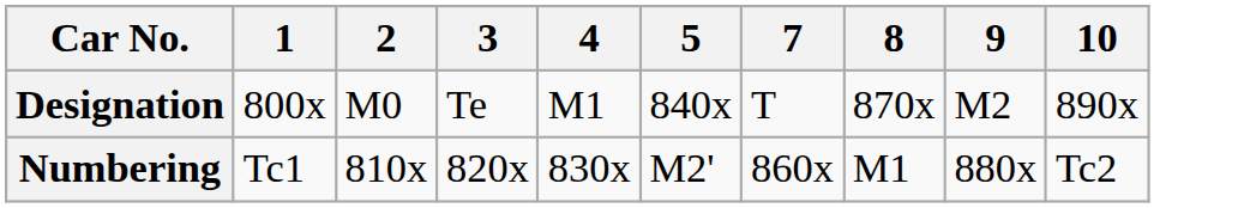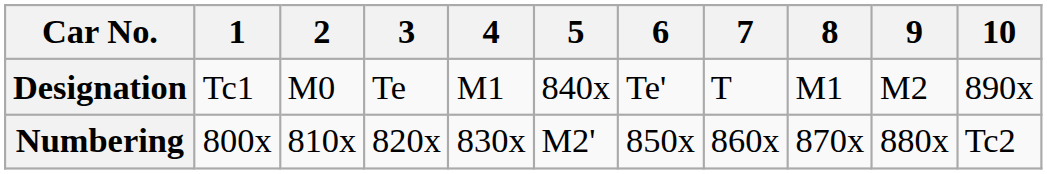 <table class="wikitable">
 <tr>
 <th>Car No.</th>
 <th>1</th>
 <th>2</th>
 <th>3</th>
 <th>4</th>
 <th>5</th>
+<th>6</th>
 <th>7</th>
 <th>8</th>
 <th>9</th>
 <th>10</th>
 </tr>
 <tr>
 <th>Designation</th>
-<td>800x</td>
+<td>Tc1</td>
 <td>M0</td>
 <td>Te</td>
 <td>M1</td>
 <td>840x</td>
+<td>Te'</td>
 <td>T</td>
-<td>870x</td>
+<td>M1</td>
 <td>M2</td>
 <td>890x</td>
 </tr>
 <tr>
 <th>Numbering</th>
-<td>Tc1</td>
+<td>800x</td>
 <td>810x</td>
 <td>820x</td>
 <td>830x</td>
 <td>M2'</td>
+<td>850x</td>
 <td>860x</td>
-<td>M1</td>
+<td>870x</td>
 <td>880x</td>
 <td>Tc2</td>
 </tr>
 </table>
